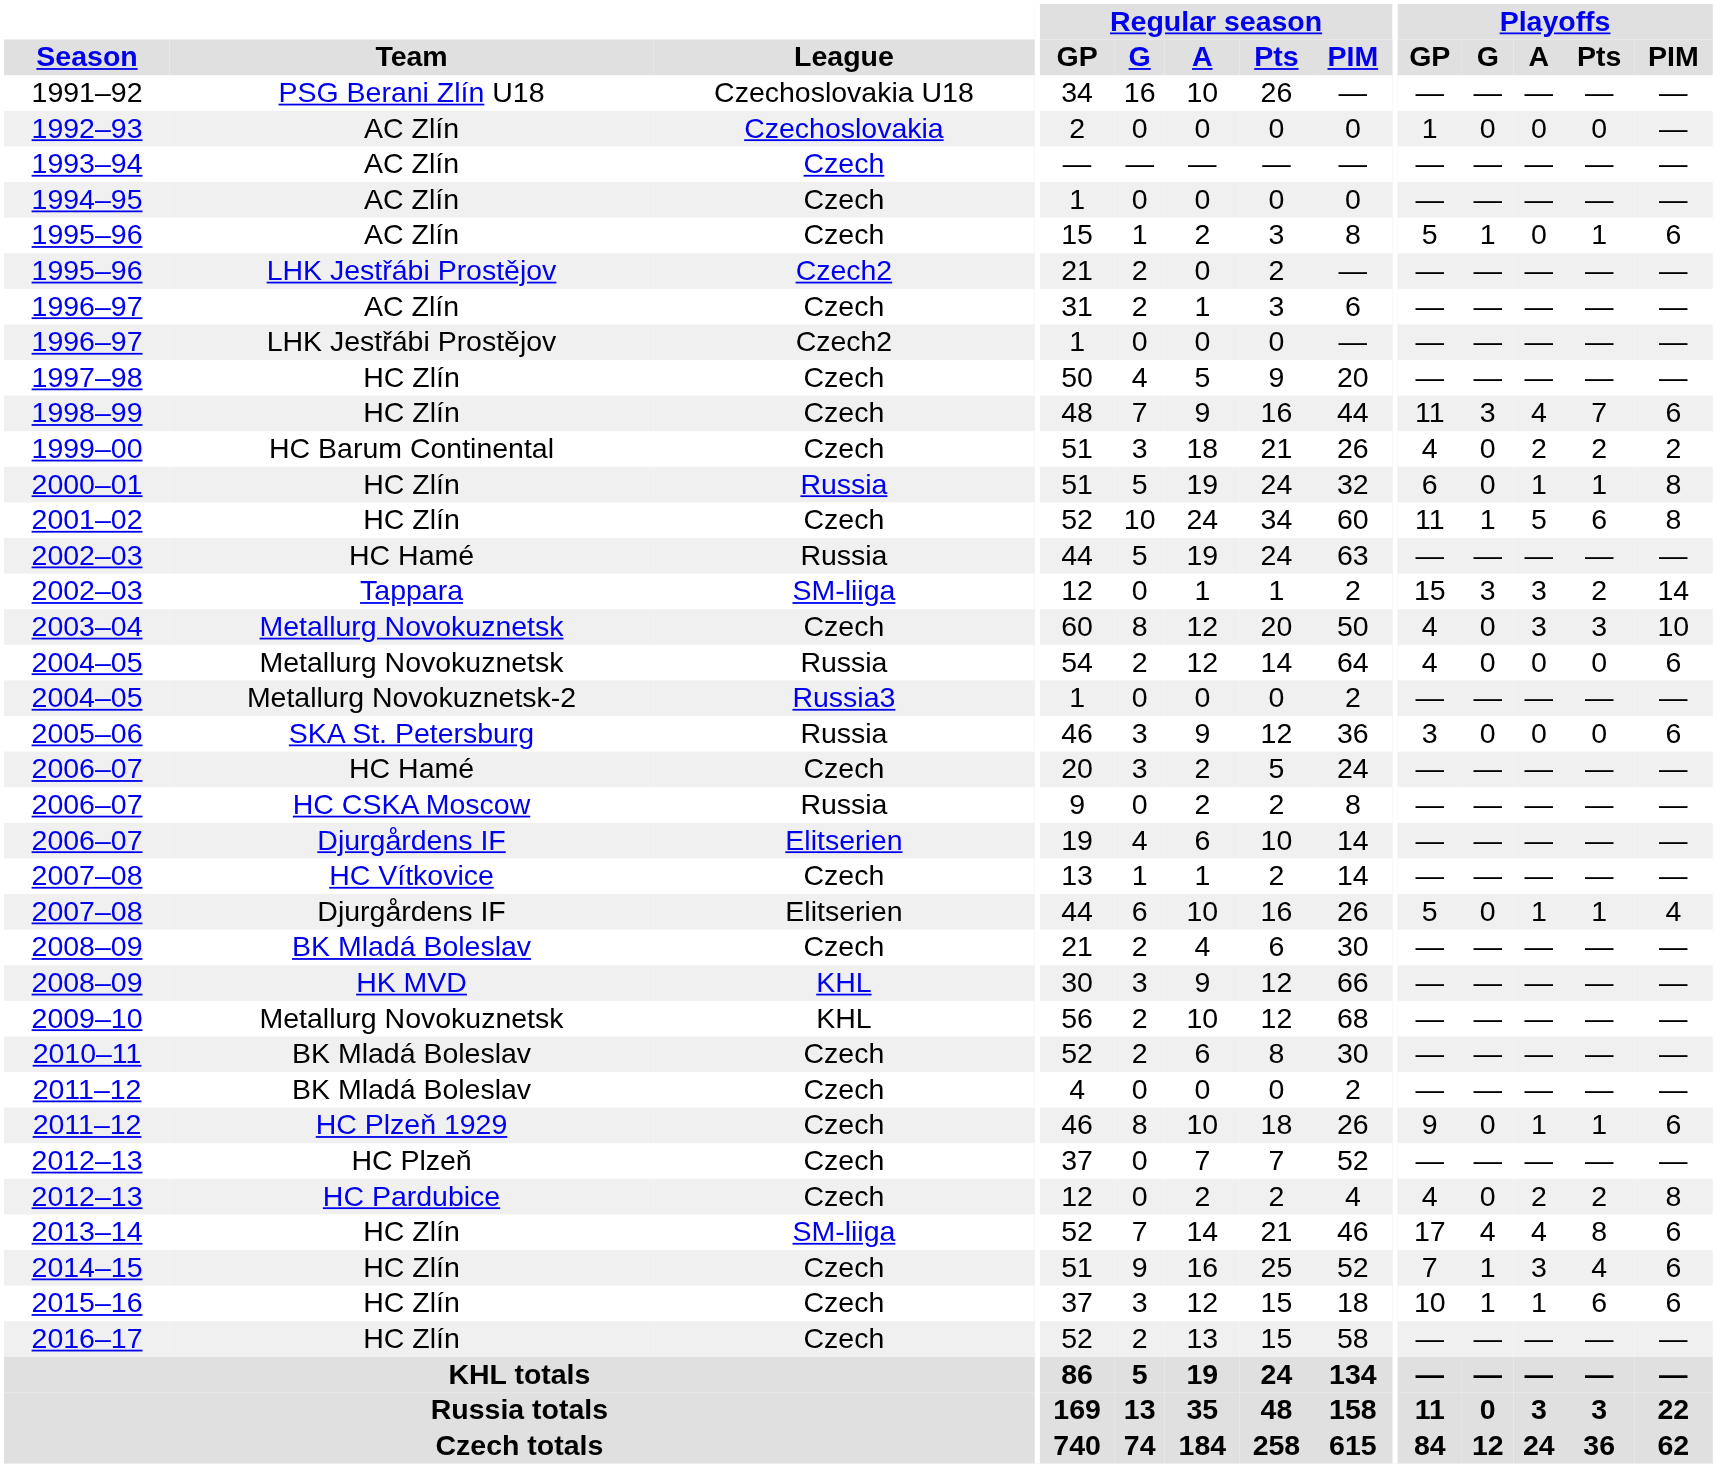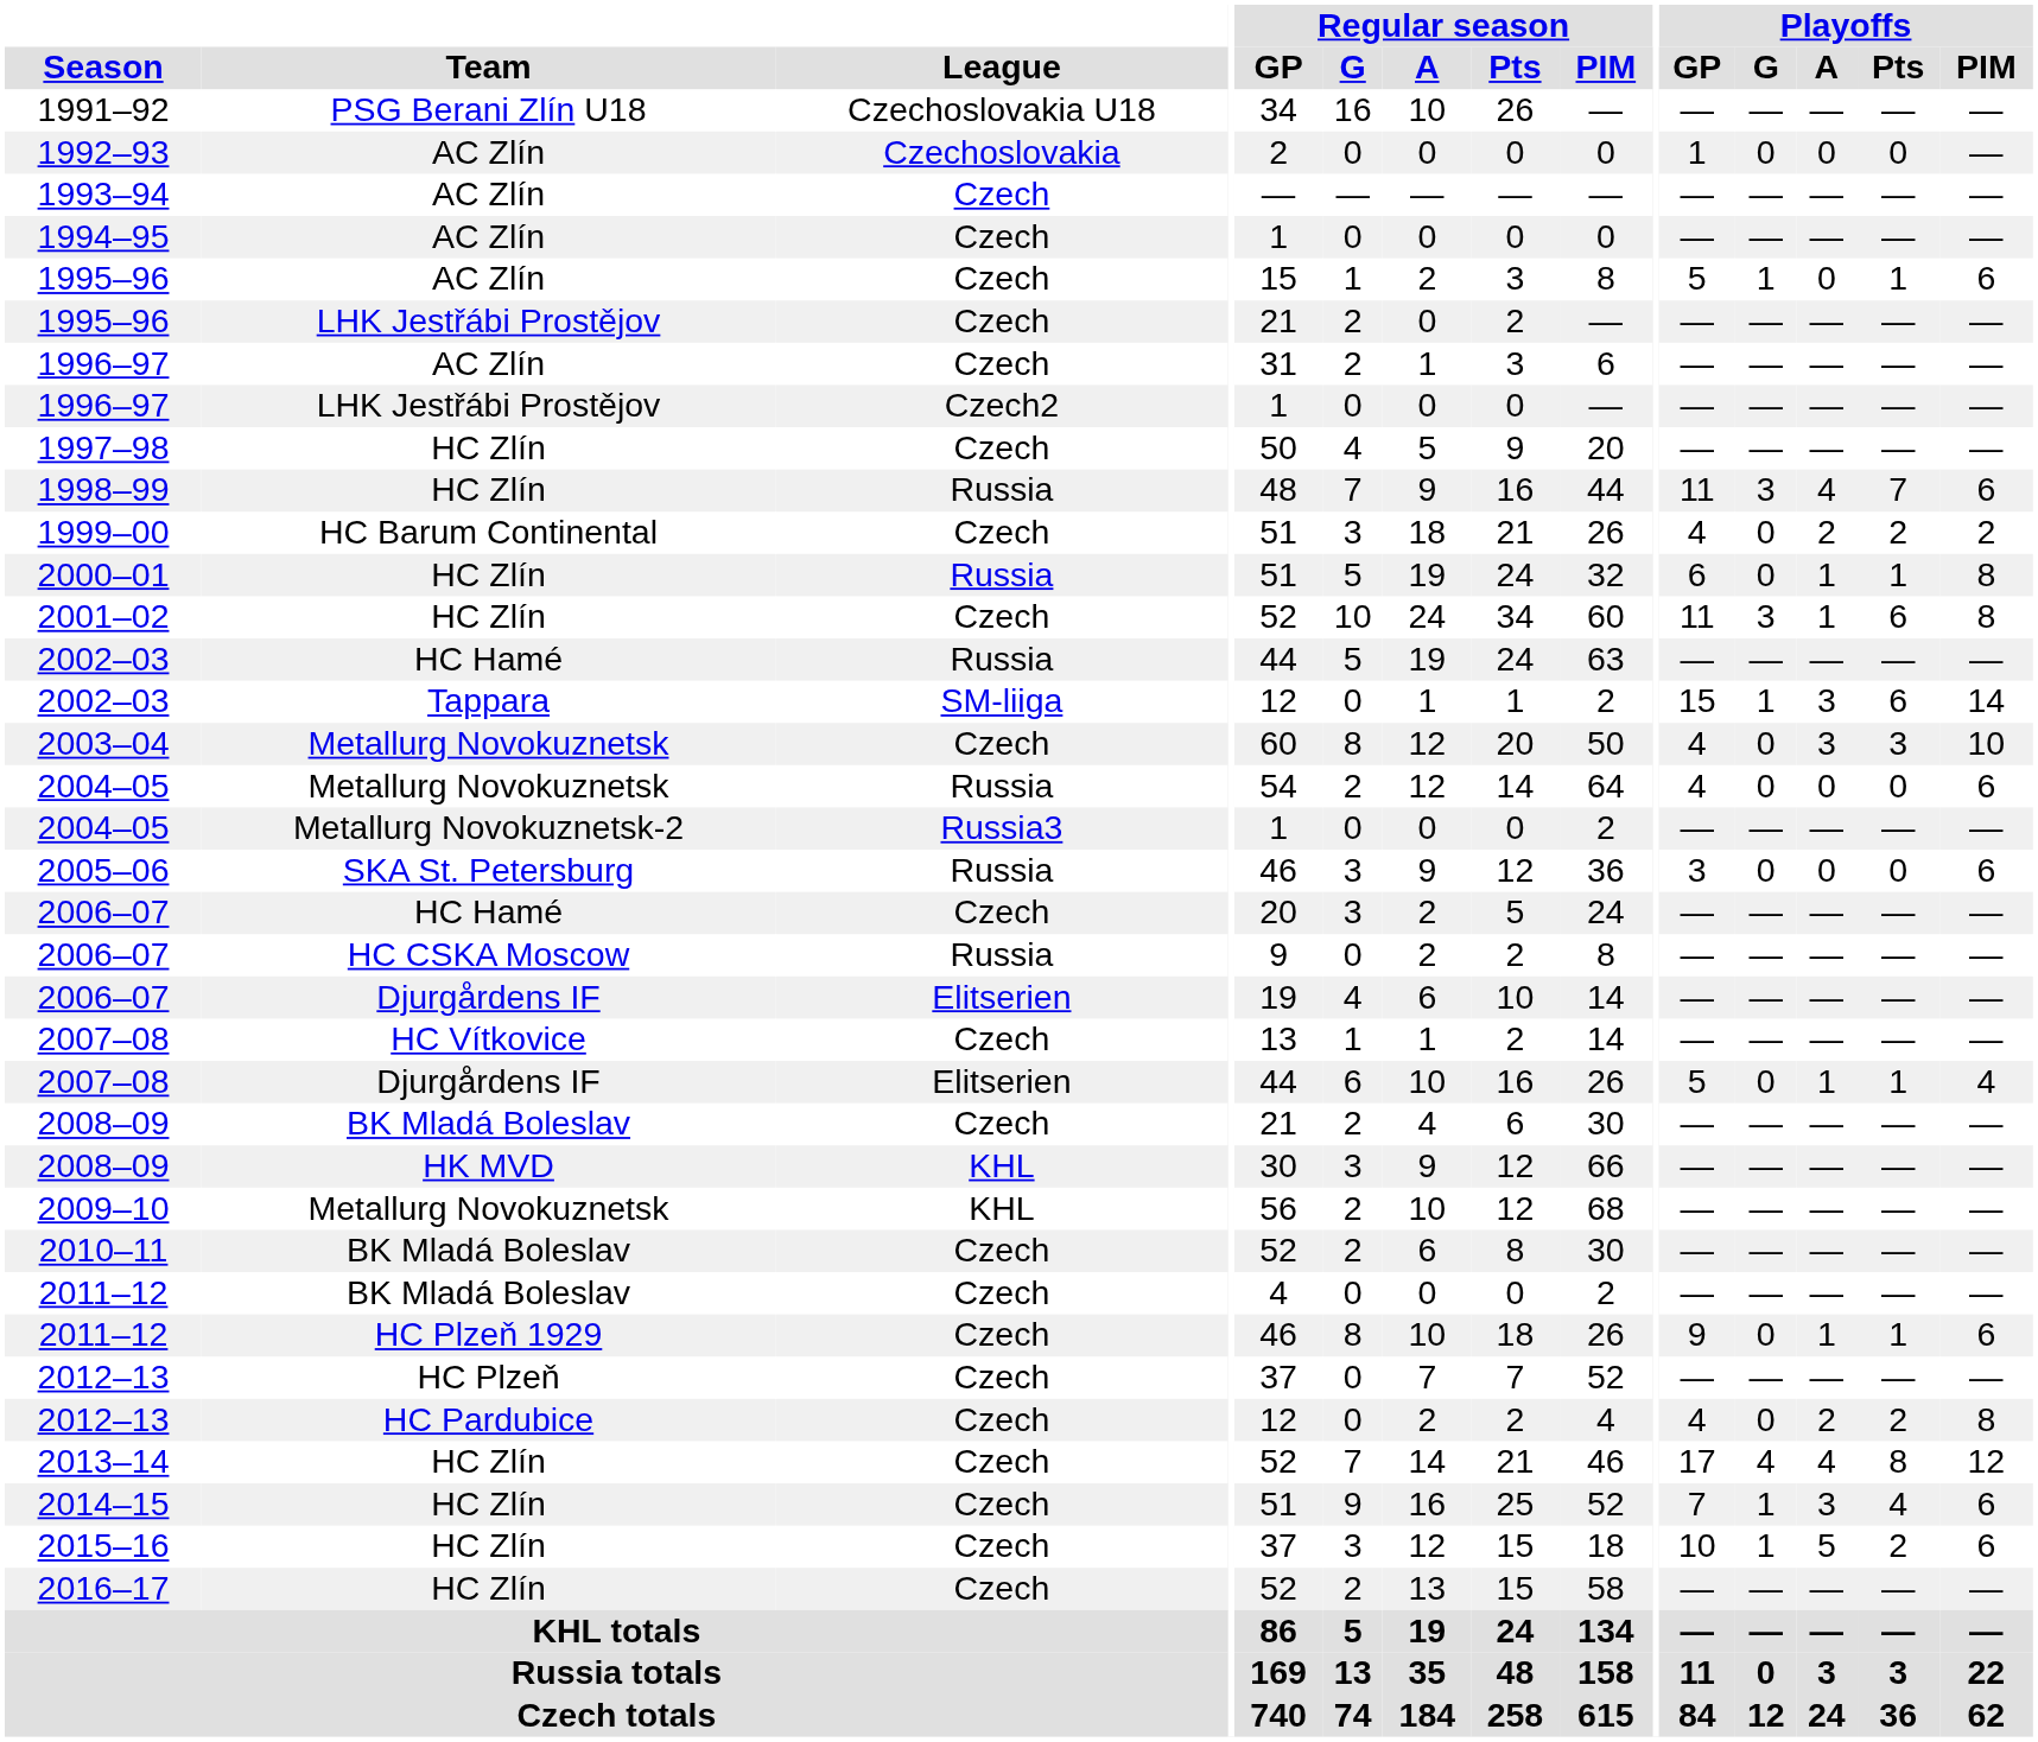 <table border="0" cellpadding="1" cellspacing="0" style="text-align:center; width:60em">
 <tr bgcolor="#e0e0e0">
 <th colspan="3" bgcolor="#ffffff"></th>
 <th rowspan="99" bgcolor="#ffffff"></th>
 <th colspan="5"><a href='#'>Regular season</a></th>
 <th rowspan="99" bgcolor="#ffffff"></th>
 <th colspan="5"><a href='#'>Playoffs</a></th>
 </tr>
 <tr bgcolor="#e0e0e0">
 <th><a href='#'>Season</a></th>
 <th>Team</th>
 <th>League</th>
 <th>GP</th>
 <th><a href='#'>G</a></th>
 <th><a href='#'>A</a></th>
 <th><a href='#'>Pts</a></th>
 <th><a href='#'>PIM</a></th>
 <th>GP</th>
 <th>G</th>
 <th>A</th>
 <th>Pts</th>
 <th>PIM</th>
 </tr>
 <tr>
 <td>1991–92</td>
 <td><a href='#'>PSG Berani Zlín</a> U18</td>
 <td>Czechoslovakia U18</td>
 <td>34</td>
 <td>16</td>
 <td>10</td>
 <td>26</td>
 <td>—</td>
 <td>—</td>
 <td>—</td>
 <td>—</td>
 <td>—</td>
 <td>—</td>
 </tr>
 <tr bgcolor="#f0f0f0">
 <td><a href='#'>1992–93</a></td>
 <td>AC Zlín</td>
 <td><a href='#'>Czechoslovakia</a></td>
 <td>2</td>
 <td>0</td>
 <td>0</td>
 <td>0</td>
 <td>0</td>
 <td>1</td>
 <td>0</td>
 <td>0</td>
 <td>0</td>
 <td>—</td>
 </tr>
 <tr>
 <td><a href='#'>1993–94</a></td>
 <td>AC Zlín</td>
 <td><a href='#'>Czech</a></td>
 <td>—</td>
 <td>—</td>
 <td>—</td>
 <td>—</td>
 <td>—</td>
 <td>—</td>
 <td>—</td>
 <td>—</td>
 <td>—</td>
 <td>—</td>
 </tr>
 <tr bgcolor="#f0f0f0">
 <td><a href='#'>1994–95</a></td>
 <td>AC Zlín</td>
 <td>Czech</td>
 <td>1</td>
 <td>0</td>
 <td>0</td>
 <td>0</td>
 <td>0</td>
 <td>—</td>
 <td>—</td>
 <td>—</td>
 <td>—</td>
 <td>—</td>
 </tr>
 <tr>
 <td><a href='#'>1995–96</a></td>
 <td>AC Zlín</td>
 <td>Czech</td>
 <td>15</td>
 <td>1</td>
 <td>2</td>
 <td>3</td>
 <td>8</td>
 <td>5</td>
 <td>1</td>
 <td>0</td>
 <td>1</td>
 <td>6</td>
 </tr>
 <tr bgcolor="#f0f0f0">
 <td><a href='#'>1995–96</a></td>
 <td><a href='#'>LHK Jestřábi Prostějov</a></td>
-<td><a href='#'>Czech2</a></td>
+<td>Czech</td>
 <td>21</td>
 <td>2</td>
 <td>0</td>
 <td>2</td>
 <td>—</td>
 <td>—</td>
 <td>—</td>
 <td>—</td>
 <td>—</td>
 <td>—</td>
 </tr>
 <tr>
 <td><a href='#'>1996–97</a></td>
 <td>AC Zlín</td>
 <td>Czech</td>
 <td>31</td>
 <td>2</td>
 <td>1</td>
 <td>3</td>
 <td>6</td>
 <td>—</td>
 <td>—</td>
 <td>—</td>
 <td>—</td>
 <td>—</td>
 </tr>
 <tr bgcolor="#f0f0f0">
 <td><a href='#'>1996–97</a></td>
 <td>LHK Jestřábi Prostějov</td>
 <td>Czech2</td>
 <td>1</td>
 <td>0</td>
 <td>0</td>
 <td>0</td>
 <td>—</td>
 <td>—</td>
 <td>—</td>
 <td>—</td>
 <td>—</td>
 <td>—</td>
 </tr>
 <tr>
 <td><a href='#'>1997–98</a></td>
 <td>HC Zlín</td>
 <td>Czech</td>
 <td>50</td>
 <td>4</td>
 <td>5</td>
 <td>9</td>
 <td>20</td>
 <td>—</td>
 <td>—</td>
 <td>—</td>
 <td>—</td>
 <td>—</td>
 </tr>
 <tr bgcolor="#f0f0f0">
 <td><a href='#'>1998–99</a></td>
 <td>HC Zlín</td>
-<td>Czech</td>
+<td>Russia</td>
 <td>48</td>
 <td>7</td>
 <td>9</td>
 <td>16</td>
 <td>44</td>
 <td>11</td>
 <td>3</td>
 <td>4</td>
 <td>7</td>
 <td>6</td>
 </tr>
 <tr>
 <td><a href='#'>1999–00</a></td>
 <td>HC Barum Continental</td>
 <td>Czech</td>
 <td>51</td>
 <td>3</td>
 <td>18</td>
 <td>21</td>
 <td>26</td>
 <td>4</td>
 <td>0</td>
 <td>2</td>
 <td>2</td>
 <td>2</td>
 </tr>
 <tr bgcolor="#f0f0f0">
 <td><a href='#'>2000–01</a></td>
 <td>HC Zlín</td>
 <td><a href='#'>Russia</a></td>
 <td>51</td>
 <td>5</td>
 <td>19</td>
 <td>24</td>
 <td>32</td>
 <td>6</td>
 <td>0</td>
 <td>1</td>
 <td>1</td>
 <td>8</td>
 </tr>
 <tr>
 <td><a href='#'>2001–02</a></td>
 <td>HC Zlín</td>
 <td>Czech</td>
 <td>52</td>
 <td>10</td>
 <td>24</td>
 <td>34</td>
 <td>60</td>
 <td>11</td>
+<td>3</td>
 <td>1</td>
-<td>5</td>
 <td>6</td>
 <td>8</td>
 </tr>
 <tr bgcolor="#f0f0f0">
 <td><a href='#'>2002–03</a></td>
 <td>HC Hamé</td>
 <td>Russia</td>
 <td>44</td>
 <td>5</td>
 <td>19</td>
 <td>24</td>
 <td>63</td>
 <td>—</td>
 <td>—</td>
 <td>—</td>
 <td>—</td>
 <td>—</td>
 </tr>
 <tr>
 <td><a href='#'>2002–03</a></td>
 <td><a href='#'>Tappara</a></td>
 <td><a href='#'>SM-liiga</a></td>
 <td>12</td>
 <td>0</td>
 <td>1</td>
 <td>1</td>
 <td>2</td>
 <td>15</td>
+<td>1</td>
 <td>3</td>
-<td>3</td>
-<td>2</td>
+<td>6</td>
 <td>14</td>
 </tr>
 <tr bgcolor="#f0f0f0">
 <td><a href='#'>2003–04</a></td>
 <td><a href='#'>Metallurg Novokuznetsk</a></td>
 <td>Czech</td>
 <td>60</td>
 <td>8</td>
 <td>12</td>
 <td>20</td>
 <td>50</td>
 <td>4</td>
 <td>0</td>
 <td>3</td>
 <td>3</td>
 <td>10</td>
 </tr>
 <tr>
 <td><a href='#'>2004–05</a></td>
 <td>Metallurg Novokuznetsk</td>
 <td>Russia</td>
 <td>54</td>
 <td>2</td>
 <td>12</td>
 <td>14</td>
 <td>64</td>
 <td>4</td>
 <td>0</td>
 <td>0</td>
 <td>0</td>
 <td>6</td>
 </tr>
 <tr bgcolor="#f0f0f0">
 <td><a href='#'>2004–05</a></td>
 <td>Metallurg Novokuznetsk-2</td>
 <td><a href='#'>Russia3</a></td>
 <td>1</td>
 <td>0</td>
 <td>0</td>
 <td>0</td>
 <td>2</td>
 <td>—</td>
 <td>—</td>
 <td>—</td>
 <td>—</td>
 <td>—</td>
 </tr>
 <tr>
 <td><a href='#'>2005–06</a></td>
 <td><a href='#'>SKA St. Petersburg</a></td>
 <td>Russia</td>
 <td>46</td>
 <td>3</td>
 <td>9</td>
 <td>12</td>
 <td>36</td>
 <td>3</td>
 <td>0</td>
 <td>0</td>
 <td>0</td>
 <td>6</td>
 </tr>
 <tr bgcolor="#f0f0f0">
 <td><a href='#'>2006–07</a></td>
 <td>HC Hamé</td>
 <td>Czech</td>
 <td>20</td>
 <td>3</td>
 <td>2</td>
 <td>5</td>
 <td>24</td>
 <td>—</td>
 <td>—</td>
 <td>—</td>
 <td>—</td>
 <td>—</td>
 </tr>
 <tr>
 <td><a href='#'>2006–07</a></td>
 <td><a href='#'>HC CSKA Moscow</a></td>
 <td>Russia</td>
 <td>9</td>
 <td>0</td>
 <td>2</td>
 <td>2</td>
 <td>8</td>
 <td>—</td>
 <td>—</td>
 <td>—</td>
 <td>—</td>
 <td>—</td>
 </tr>
 <tr bgcolor="#f0f0f0">
 <td><a href='#'>2006–07</a></td>
 <td><a href='#'>Djurgårdens IF</a></td>
 <td><a href='#'>Elitserien</a></td>
 <td>19</td>
 <td>4</td>
 <td>6</td>
 <td>10</td>
 <td>14</td>
 <td>—</td>
 <td>—</td>
 <td>—</td>
 <td>—</td>
 <td>—</td>
 </tr>
 <tr>
 <td><a href='#'>2007–08</a></td>
 <td><a href='#'>HC Vítkovice</a></td>
 <td>Czech</td>
 <td>13</td>
 <td>1</td>
 <td>1</td>
 <td>2</td>
 <td>14</td>
 <td>—</td>
 <td>—</td>
 <td>—</td>
 <td>—</td>
 <td>—</td>
 </tr>
 <tr bgcolor="#f0f0f0">
 <td><a href='#'>2007–08</a></td>
 <td>Djurgårdens IF</td>
 <td>Elitserien</td>
 <td>44</td>
 <td>6</td>
 <td>10</td>
 <td>16</td>
 <td>26</td>
 <td>5</td>
 <td>0</td>
 <td>1</td>
 <td>1</td>
 <td>4</td>
 </tr>
 <tr>
 <td><a href='#'>2008–09</a></td>
 <td><a href='#'>BK Mladá Boleslav</a></td>
 <td>Czech</td>
 <td>21</td>
 <td>2</td>
 <td>4</td>
 <td>6</td>
 <td>30</td>
 <td>—</td>
 <td>—</td>
 <td>—</td>
 <td>—</td>
 <td>—</td>
 </tr>
 <tr bgcolor="#f0f0f0">
 <td><a href='#'>2008–09</a></td>
 <td><a href='#'>HK MVD</a></td>
 <td><a href='#'>KHL</a></td>
 <td>30</td>
 <td>3</td>
 <td>9</td>
 <td>12</td>
 <td>66</td>
 <td>—</td>
 <td>—</td>
 <td>—</td>
 <td>—</td>
 <td>—</td>
 </tr>
 <tr>
 <td><a href='#'>2009–10</a></td>
 <td>Metallurg Novokuznetsk</td>
 <td>KHL</td>
 <td>56</td>
 <td>2</td>
 <td>10</td>
 <td>12</td>
 <td>68</td>
 <td>—</td>
 <td>—</td>
 <td>—</td>
 <td>—</td>
 <td>—</td>
 </tr>
 <tr bgcolor="#f0f0f0">
 <td><a href='#'>2010–11</a></td>
 <td>BK Mladá Boleslav</td>
 <td>Czech</td>
 <td>52</td>
 <td>2</td>
 <td>6</td>
 <td>8</td>
 <td>30</td>
 <td>—</td>
 <td>—</td>
 <td>—</td>
 <td>—</td>
 <td>—</td>
 </tr>
 <tr>
 <td><a href='#'>2011–12</a></td>
 <td>BK Mladá Boleslav</td>
 <td>Czech</td>
 <td>4</td>
 <td>0</td>
 <td>0</td>
 <td>0</td>
 <td>2</td>
 <td>—</td>
 <td>—</td>
 <td>—</td>
 <td>—</td>
 <td>—</td>
 </tr>
 <tr bgcolor="#f0f0f0">
 <td><a href='#'>2011–12</a></td>
 <td><a href='#'>HC Plzeň 1929</a></td>
 <td>Czech</td>
 <td>46</td>
 <td>8</td>
 <td>10</td>
 <td>18</td>
 <td>26</td>
 <td>9</td>
 <td>0</td>
 <td>1</td>
 <td>1</td>
 <td>6</td>
 </tr>
 <tr>
 <td><a href='#'>2012–13</a></td>
 <td>HC Plzeň</td>
 <td>Czech</td>
 <td>37</td>
 <td>0</td>
 <td>7</td>
 <td>7</td>
 <td>52</td>
 <td>—</td>
 <td>—</td>
 <td>—</td>
 <td>—</td>
 <td>—</td>
 </tr>
 <tr bgcolor="#f0f0f0">
 <td><a href='#'>2012–13</a></td>
 <td><a href='#'>HC Pardubice</a></td>
 <td>Czech</td>
 <td>12</td>
 <td>0</td>
 <td>2</td>
 <td>2</td>
 <td>4</td>
 <td>4</td>
 <td>0</td>
 <td>2</td>
 <td>2</td>
 <td>8</td>
 </tr>
 <tr>
 <td><a href='#'>2013–14</a></td>
 <td>HC Zlín</td>
-<td><a href='#'>SM-liiga</a></td>
+<td>Czech</td>
 <td>52</td>
 <td>7</td>
 <td>14</td>
 <td>21</td>
 <td>46</td>
 <td>17</td>
 <td>4</td>
 <td>4</td>
 <td>8</td>
-<td>6</td>
+<td>12</td>
 </tr>
 <tr bgcolor="#f0f0f0">
 <td><a href='#'>2014–15</a></td>
 <td>HC Zlín</td>
 <td>Czech</td>
 <td>51</td>
 <td>9</td>
 <td>16</td>
 <td>25</td>
 <td>52</td>
 <td>7</td>
 <td>1</td>
 <td>3</td>
 <td>4</td>
 <td>6</td>
 </tr>
 <tr>
 <td><a href='#'>2015–16</a></td>
 <td>HC Zlín</td>
 <td>Czech</td>
 <td>37</td>
 <td>3</td>
 <td>12</td>
 <td>15</td>
 <td>18</td>
 <td>10</td>
 <td>1</td>
-<td>1</td>
-<td>6</td>
+<td>5</td>
+<td>2</td>
 <td>6</td>
 </tr>
 <tr bgcolor="#f0f0f0">
 <td><a href='#'>2016–17</a></td>
 <td>HC Zlín</td>
 <td>Czech</td>
 <td>52</td>
 <td>2</td>
 <td>13</td>
 <td>15</td>
 <td>58</td>
 <td>—</td>
 <td>—</td>
 <td>—</td>
 <td>—</td>
 <td>—</td>
 </tr>
 <tr>
 </tr>
 <tr ALIGN="center" bgcolor="#e0e0e0">
 <th colspan="3">KHL totals</th>
 <th ALIGN="center">86</th>
 <th ALIGN="center">5</th>
 <th ALIGN="center">19</th>
 <th ALIGN="center">24</th>
 <th ALIGN="center">134</th>
 <th ALIGN="center">—</th>
 <th ALIGN="center">—</th>
 <th ALIGN="center">—</th>
 <th ALIGN="center">—</th>
 <th ALIGN="center">—</th>
 </tr>
 <tr>
 </tr>
 <tr ALIGN="center" bgcolor="#e0e0e0">
 <th colspan="3">Russia totals</th>
 <th ALIGN="center">169</th>
 <th ALIGN="center">13</th>
 <th ALIGN="center">35</th>
 <th ALIGN="center">48</th>
 <th ALIGN="center">158</th>
 <th ALIGN="center">11</th>
 <th ALIGN="center">0</th>
 <th ALIGN="center">3</th>
 <th ALIGN="center">3</th>
 <th ALIGN="center">22</th>
 </tr>
 <tr>
 </tr>
 <tr ALIGN="center" bgcolor="#e0e0e0">
 <th colspan="3">Czech totals</th>
 <th ALIGN="center">740</th>
 <th ALIGN="center">74</th>
 <th ALIGN="center">184</th>
 <th ALIGN="center">258</th>
 <th ALIGN="center">615</th>
 <th ALIGN="center">84</th>
 <th ALIGN="center">12</th>
 <th ALIGN="center">24</th>
 <th ALIGN="center">36</th>
 <th ALIGN="center">62</th>
 </tr>
 </table>
